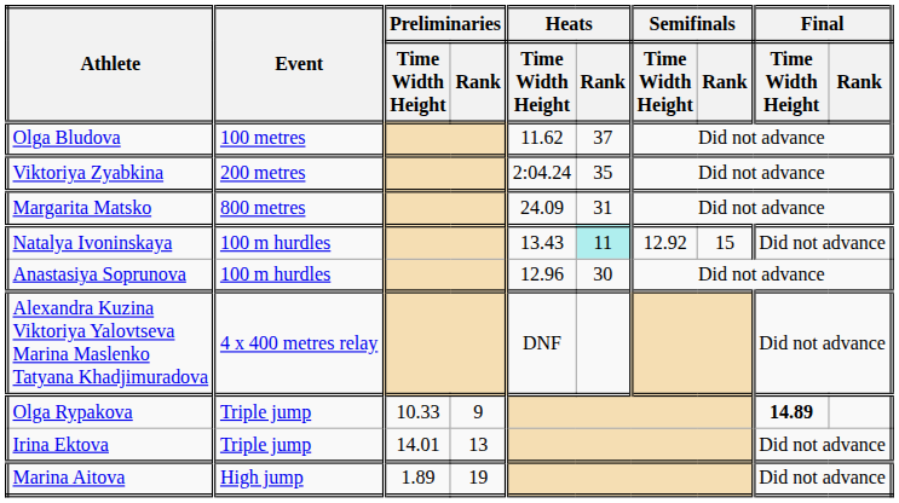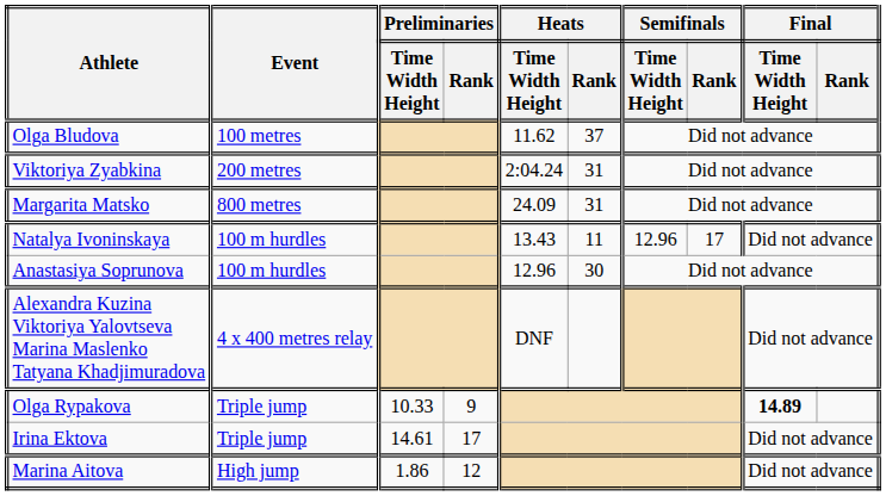 <table class=wikitable style="font-size:90%; border: double;">
 <tr>
 <th rowspan="2" style="border-right:double">Athlete</th>
 <th rowspan="2" style="border-right:double">Event</th>
 <th colspan="2" style="border-right:double; border-bottom:double;">Preliminaries</th>
 <th colspan="2" style="border-right:double; border-bottom:double;">Heats</th>
 <th colspan="2" style="border-right:double; border-bottom:double;">Semifinals</th>
 <th colspan="2" style="border-right:double; border-bottom:double;">Final</th>
 </tr>
 <tr>
 <th>Time<br>Width<br>Height</th>
 <th style="border-right:double">Rank</th>
 <th>Time<br>Width<br>Height</th>
 <th style="border-right:double">Rank</th>
 <th>Time<br>Width<br>Height</th>
 <th style="border-right:double">Rank</th>
 <th>Time<br>Width<br>Height</th>
 <th style="border-right:double">Rank</th>
 </tr>
 <tr style="border-top: double;">
 <td style="border-right:double"><a href='#'>Olga Bludova</a></td>
 <td style="border-right:double"><a href='#'>100 metres</a></td>
 <td style="border-right:double" colspan= 2 bgcolor="wheat"></td>
 <td align=center>11.62</td>
 <td align=center style="border-right:double">37</td>
 <td colspan="4" align=center>Did not advance</td>
 </tr>
 <tr style="border-top: double;">
 <td style="border-right:double"><a href='#'>Viktoriya Zyabkina</a></td>
 <td style="border-right:double"><a href='#'>200 metres</a></td>
 <td style="border-right:double" colspan= 2 bgcolor="wheat"></td>
 <td align=center>2:04.24</td>
-<td align=center style="border-right:double">35</td>
+<td align=center style="border-right:double">31</td>
 <td colspan="4" align=center>Did not advance</td>
 </tr>
 <tr style="border-top: double;">
 <td style="border-right:double"><a href='#'>Margarita Matsko</a></td>
 <td style="border-right:double"><a href='#'>800 metres</a></td>
 <td style="border-right:double" colspan= 2 bgcolor="wheat"></td>
 <td align=center>24.09</td>
 <td align=center style="border-right:double">31</td>
 <td colspan="4" align=center>Did not advance</td>
 </tr>
 <tr style="border-top: double;">
 <td style="border-right:double"><a href='#'>Natalya Ivoninskaya</a></td>
 <td style="border-right:double"><a href='#'>100 m hurdles</a></td>
 <td style="border-right:double" colspan= 2 bgcolor="wheat"></td>
 <td align=center>13.43</td>
-<td align=center style="background: paleturquoise; border-right:double">11</td>
-<td align=center>12.92</td>
-<td align=center style="border-right:double">15</td>
+<td align=center style="border-right:double">11</td>
+<td align=center>12.96</td>
+<td align=center style="border-right:double">17</td>
 <td colspan="2" align=center>Did not advance</td>
 </tr>
 <tr>
 <td style="border-right:double"><a href='#'>Anastasiya Soprunova</a></td>
 <td style="border-right:double"><a href='#'>100 m hurdles</a></td>
 <td style="border-right:double" colspan= 2 bgcolor="wheat"></td>
 <td align=center>12.96</td>
 <td align=center style="border-right:double">30</td>
 <td colspan="4" align=center>Did not advance</td>
 </tr>
 <tr style="border-top: double;">
 <td style="border-right:double"><a href='#'>Alexandra Kuzina</a><br><a href='#'>Viktoriya Yalovtseva</a><br><a href='#'>Marina Maslenko</a><br><a href='#'>Tatyana Khadjimuradova</a><br></td>
 <td style="border-right:double"><a href='#'>4 x 400 metres relay</a></td>
 <td style="border-right:double" colspan= 2 bgcolor="wheat"></td>
 <td align=center>DNF</td>
 <td align=center style="border-right:double"></td>
 <td style="border-right:double" colspan= 2 bgcolor="wheat"></td>
 <td colspan="2" align=center>Did not advance</td>
 </tr>
 <tr style="border-top: double;">
 <td style="border-right:double"><a href='#'>Olga Rypakova</a></td>
 <td style="border-right:double"><a href='#'>Triple jump</a></td>
 <td align=center>10.33</td>
 <td align=center style="border-right:double">9</td>
 <td style="border-right:double" colspan= 4 bgcolor="wheat"></td>
 <td align=center><strong>14.89</strong></td>
 <td align=center></td>
 </tr>
 <tr>
 <td style="border-right:double"><a href='#'>Irina Ektova</a></td>
 <td style="border-right:double"><a href='#'>Triple jump</a></td>
-<td align=center>14.01</td>
-<td align=center style="border-right:double">13</td>
+<td align=center>14.61</td>
+<td align=center style="border-right:double">17</td>
 <td style="border-right:double" colspan= 4 bgcolor="wheat"></td>
 <td colspan="2" align=center>Did not advance</td>
 </tr>
 <tr style="border-top: double;">
 <td style="border-right:double"><a href='#'>Marina Aitova</a></td>
 <td style="border-right:double"><a href='#'>High jump</a></td>
-<td align=center>1.89</td>
-<td align=center style="border-right:double">19</td>
+<td align=center>1.86</td>
+<td align=center style="border-right:double">12</td>
 <td style="border-right:double" colspan= 4 bgcolor="wheat"></td>
 <td colspan="2" align=center>Did not advance</td>
 </tr>
 </table>
